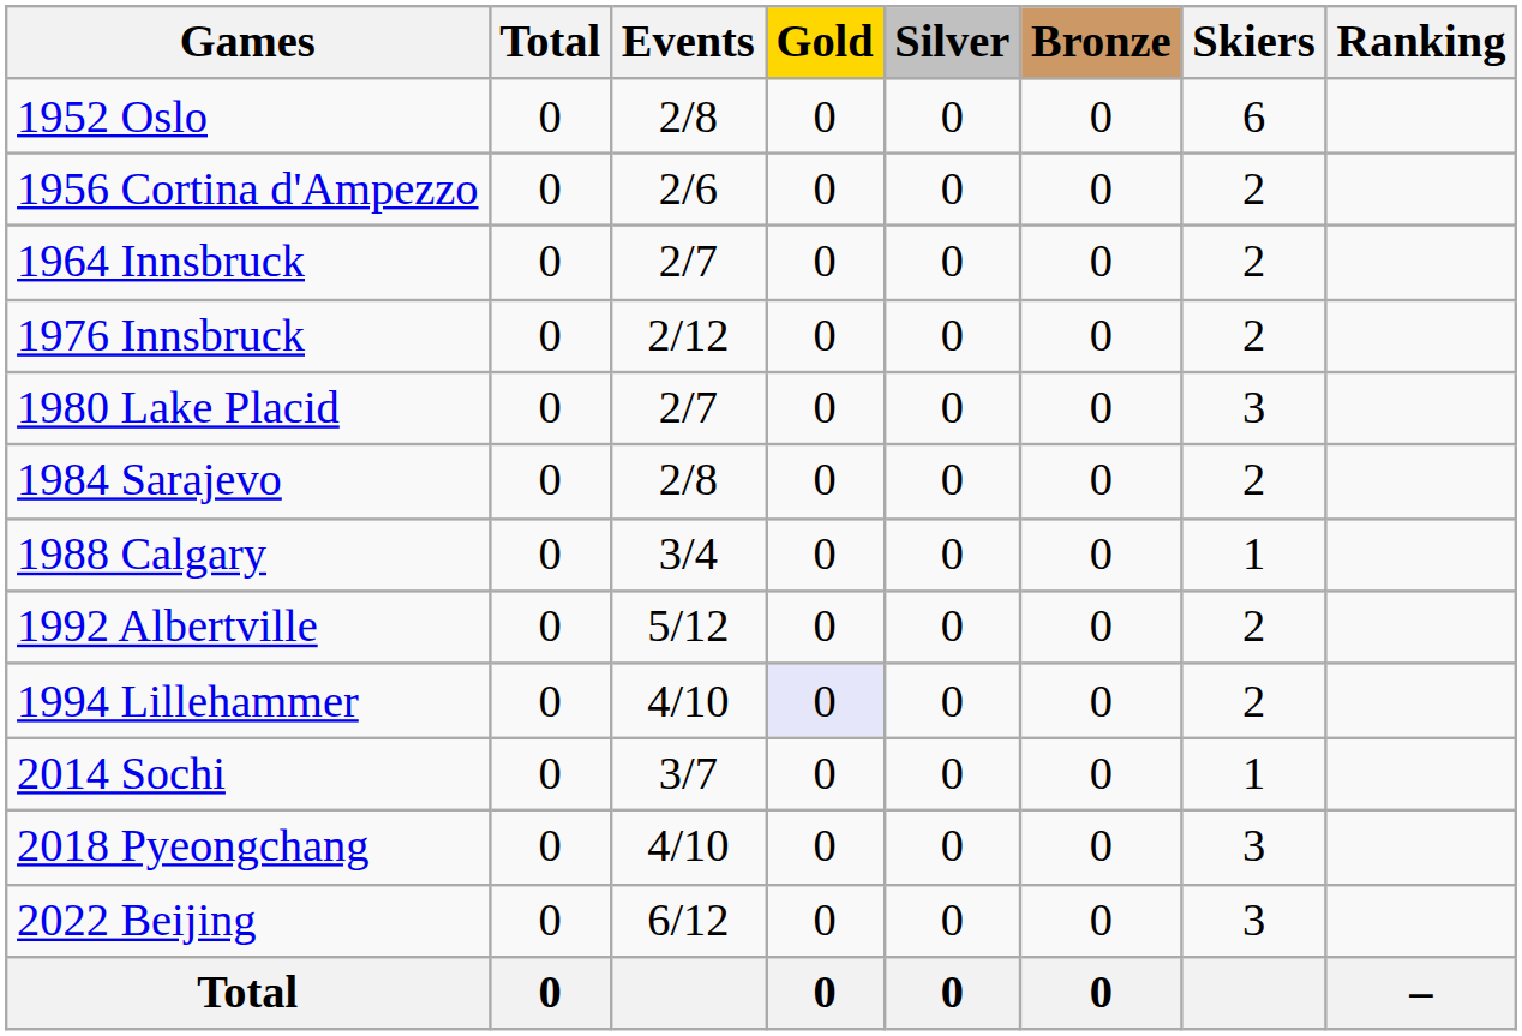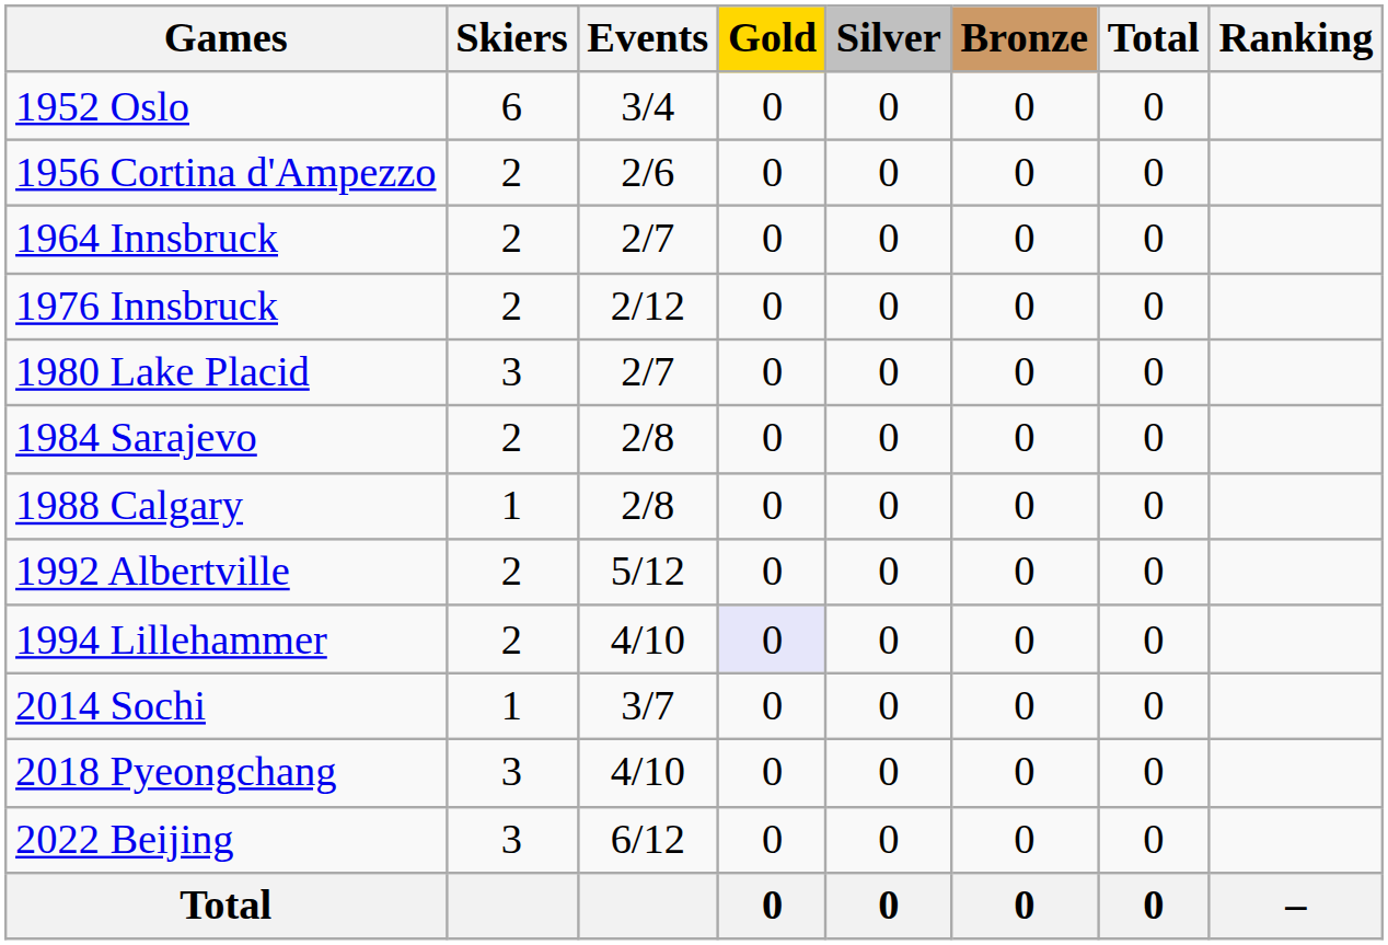 <table class="wikitable sortable" style="text-align:center">
 <tr>
 <th>Games</th>
-<th>Total</th>
+<th>Skiers</th>
 <th>Events</th>
 <th style="background-color:gold;">Gold</th>
 <th style="background-color:silver;">Silver</th>
 <th style="background-color:#c96;">Bronze</th>
-<th>Skiers</th>
+<th>Total</th>
 <th>Ranking</th>
 </tr>
 <tr>
 <td align=left><a href='#'>1952 Oslo</a></td>
+<td>6</td>
+<td>3/4</td>
 <td>0</td>
+<td>0</td>
+<td>0</td>
+<td>0</td>
+<td></td>
+</tr>
+<tr>
+<td align=left><a href='#'>1956 Cortina d'Ampezzo</a></td>
+<td>2</td>
+<td>2/6</td>
+<td>0</td>
+<td>0</td>
+<td>0</td>
+<td>0</td>
+<td></td>
+</tr>
+<tr>
+<td align=left><a href='#'>1964 Innsbruck</a></td>
+<td>2</td>
+<td>2/7</td>
+<td>0</td>
+<td>0</td>
+<td>0</td>
+<td>0</td>
+<td></td>
+</tr>
+<tr>
+<td align=left><a href='#'>1976 Innsbruck</a></td>
+<td>2</td>
+<td>2/12</td>
+<td>0</td>
+<td>0</td>
+<td>0</td>
+<td>0</td>
+<td></td>
+</tr>
+<tr>
+<td align=left><a href='#'>1980 Lake Placid</a></td>
+<td>3</td>
+<td>2/7</td>
+<td>0</td>
+<td>0</td>
+<td>0</td>
+<td>0</td>
+<td></td>
+</tr>
+<tr>
+<td align=left><a href='#'>1984 Sarajevo</a></td>
+<td>2</td>
 <td>2/8</td>
 <td>0</td>
 <td>0</td>
 <td>0</td>
-<td>6</td>
+<td>0</td>
 <td></td>
 </tr>
 <tr>
-<td align=left><a href='#'>1956 Cortina d'Ampezzo</a></td>
-<td>0</td>
-<td>2/6</td>
-<td>0</td>
-<td>0</td>
-<td>0</td>
-<td>2</td>
-<td></td>
-</tr>
-<tr>
-<td align=left><a href='#'>1964 Innsbruck</a></td>
-<td>0</td>
-<td>2/7</td>
-<td>0</td>
-<td>0</td>
-<td>0</td>
-<td>2</td>
-<td></td>
-</tr>
-<tr>
-<td align=left><a href='#'>1976 Innsbruck</a></td>
-<td>0</td>
-<td>2/12</td>
-<td>0</td>
-<td>0</td>
-<td>0</td>
-<td>2</td>
-<td></td>
-</tr>
-<tr>
-<td align=left><a href='#'>1980 Lake Placid</a></td>
-<td>0</td>
-<td>2/7</td>
-<td>0</td>
-<td>0</td>
-<td>0</td>
-<td>3</td>
-<td></td>
-</tr>
-<tr>
-<td align=left><a href='#'>1984 Sarajevo</a></td>
-<td>0</td>
+<td align=left><a href='#'>1988 Calgary</a></td>
+<td>1</td>
 <td>2/8</td>
 <td>0</td>
 <td>0</td>
 <td>0</td>
-<td>2</td>
-<td></td>
-</tr>
-<tr>
-<td align=left><a href='#'>1988 Calgary</a></td>
 <td>0</td>
-<td>3/4</td>
-<td>0</td>
-<td>0</td>
-<td>0</td>
-<td>1</td>
 <td></td>
 </tr>
 <tr>
 <td align=left><a href='#'>1992 Albertville</a></td>
-<td>0</td>
+<td>2</td>
 <td>5/12</td>
 <td>0</td>
 <td>0</td>
 <td>0</td>
-<td>2</td>
+<td>0</td>
 <td></td>
 </tr>
 <tr>
 <td align=left><a href='#'>1994 Lillehammer</a></td>
-<td>0</td>
+<td>2</td>
 <td>4/10</td>
 <td style="background: lavender;">0</td>
 <td>0</td>
 <td>0</td>
-<td>2</td>
+<td>0</td>
 <td></td>
 </tr>
 <tr>
 <td align=left><a href='#'>2014 Sochi</a></td>
-<td>0</td>
+<td>1</td>
 <td>3/7</td>
 <td>0</td>
 <td>0</td>
 <td>0</td>
-<td>1</td>
+<td>0</td>
 <td></td>
 </tr>
 <tr>
 <td align=left><a href='#'>2018 Pyeongchang</a></td>
-<td>0</td>
+<td>3</td>
 <td>4/10</td>
 <td>0</td>
 <td>0</td>
 <td>0</td>
-<td>3</td>
+<td>0</td>
 <td></td>
 </tr>
 <tr>
 <td align=left><a href='#'>2022 Beijing</a></td>
-<td>0</td>
+<td>3</td>
 <td>6/12</td>
 <td>0</td>
 <td>0</td>
 <td>0</td>
-<td>3</td>
+<td>0</td>
 <td></td>
 </tr>
 <tr>
 <th>Total</th>
-<th>0</th>
+<th></th>
 <th></th>
 <th>0</th>
 <th>0</th>
 <th>0</th>
-<th></th>
+<th>0</th>
 <th>–</th>
 </tr>
 </table>
